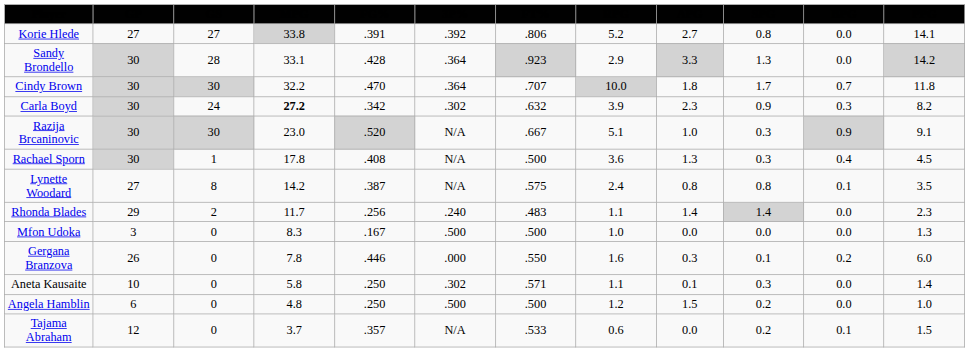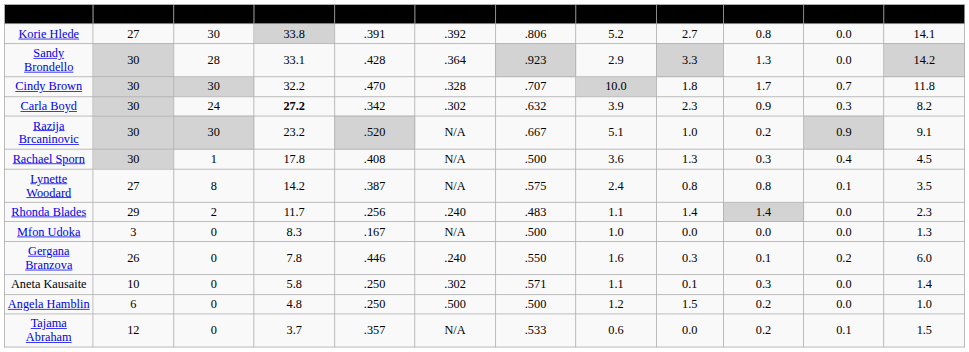 <table class="wikitable sortable" style="text-align:center;">
 <tr>
 <th style="background: #010101" width="6%"><span>Player</span></th>
 <th style="background: #010101" width="6%"><span>GP</span></th>
 <th style="background: #010101" width="6%"><span>GS</span></th>
 <th style="background: #010101" width="6%"><span>MPG</span></th>
 <th style="background: #010101" width="6%"><span>FG%</span></th>
 <th style="background: #010101" width="6%"><span>3P%</span></th>
 <th style="background: #010101" width="6%"><span>FT%</span></th>
 <th style="background: #010101" width="6%"><span>RPG</span></th>
 <th style="background: #010101" width="5%"><span>APG</span></th>
 <th style="background: #010101" width="6%"><span>SPG</span></th>
 <th style="background: #010101" width="6%"><span>BPG</span></th>
 <th style="background: #010101" width="6%"><span>PPG</span></th>
 </tr>
 <tr>
 <td><a href='#'>Korie Hlede</a></td>
 <td>27</td>
-<td>27</td>
+<td>30</td>
 <td style="background:#D3D3D3;">33.8</td>
 <td>.391</td>
 <td>.392</td>
 <td>.806</td>
 <td>5.2</td>
 <td>2.7</td>
 <td>0.8</td>
 <td>0.0</td>
 <td>14.1</td>
 </tr>
 <tr>
 <td><a href='#'>Sandy Brondello</a></td>
 <td style="background:#D3D3D3;">30</td>
 <td>28</td>
 <td>33.1</td>
 <td>.428</td>
 <td>.364</td>
 <td style="background:#D3D3D3;">.923</td>
 <td>2.9</td>
 <td style="background:#D3D3D3;">3.3</td>
 <td>1.3</td>
 <td>0.0</td>
 <td style="background:#D3D3D3;">14.2</td>
 </tr>
 <tr>
 <td><a href='#'>Cindy Brown</a></td>
 <td style="background:#D3D3D3;">30</td>
 <td style="background:#D3D3D3;">30</td>
 <td>32.2</td>
 <td>.470</td>
-<td>.364</td>
+<td>.328</td>
 <td>.707</td>
 <td style="background:#D3D3D3;">10.0</td>
 <td>1.8</td>
 <td>1.7</td>
 <td>0.7</td>
 <td>11.8</td>
 </tr>
 <tr>
 <td><a href='#'>Carla Boyd</a></td>
 <td style="background:#D3D3D3;">30</td>
 <td>24</td>
 <td><strong>27.2</strong></td>
 <td>.342</td>
 <td>.302</td>
 <td>.632</td>
 <td>3.9</td>
 <td>2.3</td>
 <td>0.9</td>
 <td>0.3</td>
 <td>8.2</td>
 </tr>
 <tr>
 <td><a href='#'>Razija Brcaninovic</a></td>
 <td style="background:#D3D3D3;">30</td>
 <td style="background:#D3D3D3;">30</td>
-<td>23.0</td>
+<td>23.2</td>
 <td style="background:#D3D3D3;">.520</td>
 <td>N/A</td>
 <td>.667</td>
 <td>5.1</td>
 <td>1.0</td>
-<td>0.3</td>
+<td>0.2</td>
 <td style="background:#D3D3D3;">0.9</td>
 <td>9.1</td>
 </tr>
 <tr>
 <td><a href='#'>Rachael Sporn</a></td>
 <td style="background:#D3D3D3;">30</td>
 <td>1</td>
 <td>17.8</td>
 <td>.408</td>
 <td>N/A</td>
 <td>.500</td>
 <td>3.6</td>
 <td>1.3</td>
 <td>0.3</td>
 <td>0.4</td>
 <td>4.5</td>
 </tr>
 <tr>
 <td><a href='#'>Lynette Woodard</a></td>
 <td>27</td>
 <td>8</td>
 <td>14.2</td>
 <td>.387</td>
 <td>N/A</td>
 <td>.575</td>
 <td>2.4</td>
 <td>0.8</td>
 <td>0.8</td>
 <td>0.1</td>
 <td>3.5</td>
 </tr>
 <tr>
 <td><a href='#'>Rhonda Blades</a></td>
 <td>29</td>
 <td>2</td>
 <td>11.7</td>
 <td>.256</td>
 <td>.240</td>
 <td>.483</td>
 <td>1.1</td>
 <td>1.4</td>
 <td style="background:#D3D3D3;">1.4</td>
 <td>0.0</td>
 <td>2.3</td>
 </tr>
 <tr>
 <td><a href='#'>Mfon Udoka</a></td>
 <td>3</td>
 <td>0</td>
 <td>8.3</td>
 <td>.167</td>
-<td>.500</td>
+<td>N/A</td>
 <td>.500</td>
 <td>1.0</td>
 <td>0.0</td>
 <td>0.0</td>
 <td>0.0</td>
 <td>1.3</td>
 </tr>
 <tr>
 <td><a href='#'>Gergana Branzova</a></td>
 <td>26</td>
 <td>0</td>
 <td>7.8</td>
 <td>.446</td>
-<td>.000</td>
+<td>.240</td>
 <td>.550</td>
 <td>1.6</td>
 <td>0.3</td>
 <td>0.1</td>
 <td>0.2</td>
 <td>6.0</td>
 </tr>
 <tr>
 <td>Aneta Kausaite</td>
 <td>10</td>
 <td>0</td>
 <td>5.8</td>
 <td>.250</td>
 <td>.302</td>
 <td>.571</td>
 <td>1.1</td>
 <td>0.1</td>
 <td>0.3</td>
 <td>0.0</td>
 <td>1.4</td>
 </tr>
 <tr>
 <td><a href='#'>Angela Hamblin</a></td>
 <td>6</td>
 <td>0</td>
 <td>4.8</td>
 <td>.250</td>
 <td>.500</td>
 <td>.500</td>
 <td>1.2</td>
 <td>1.5</td>
 <td>0.2</td>
 <td>0.0</td>
 <td>1.0</td>
 </tr>
 <tr>
 <td><a href='#'>Tajama Abraham</a></td>
 <td>12</td>
 <td>0</td>
 <td>3.7</td>
 <td>.357</td>
 <td>N/A</td>
 <td>.533</td>
 <td>0.6</td>
 <td>0.0</td>
 <td>0.2</td>
 <td>0.1</td>
 <td>1.5</td>
 </tr>
 </table>
